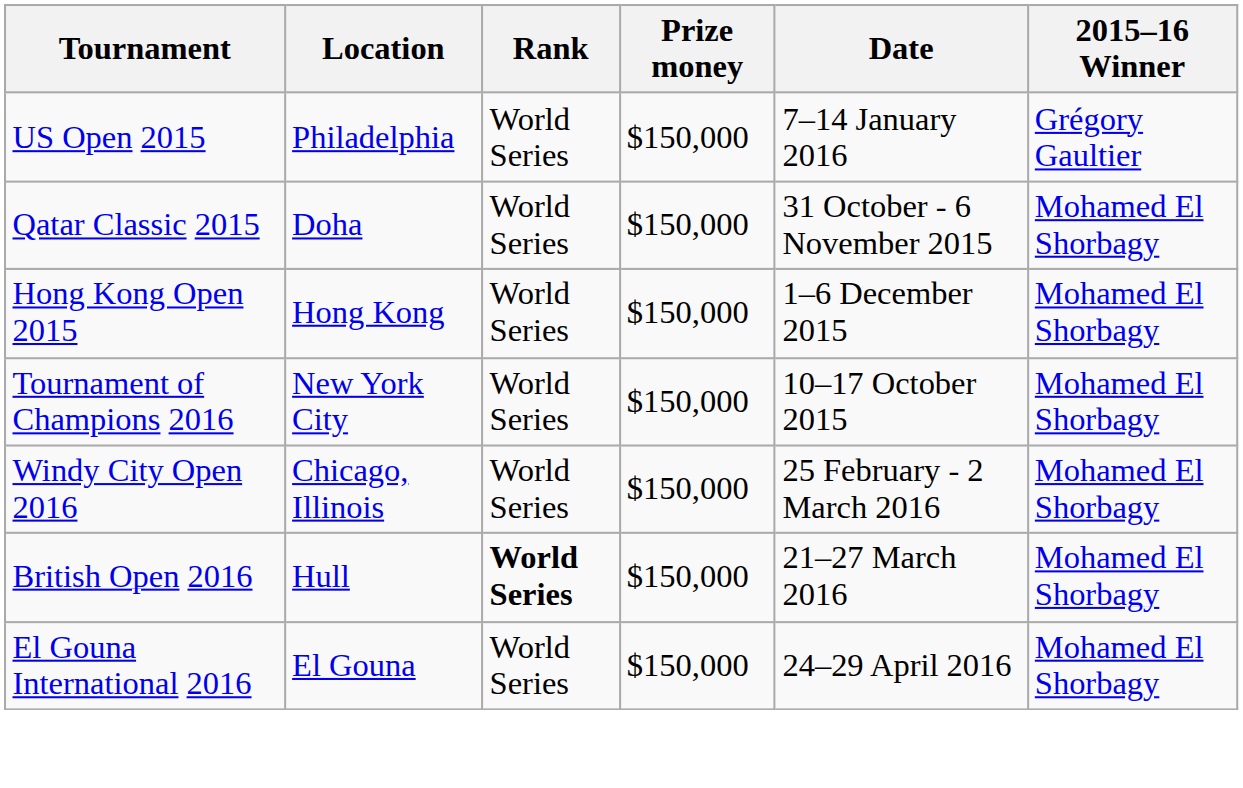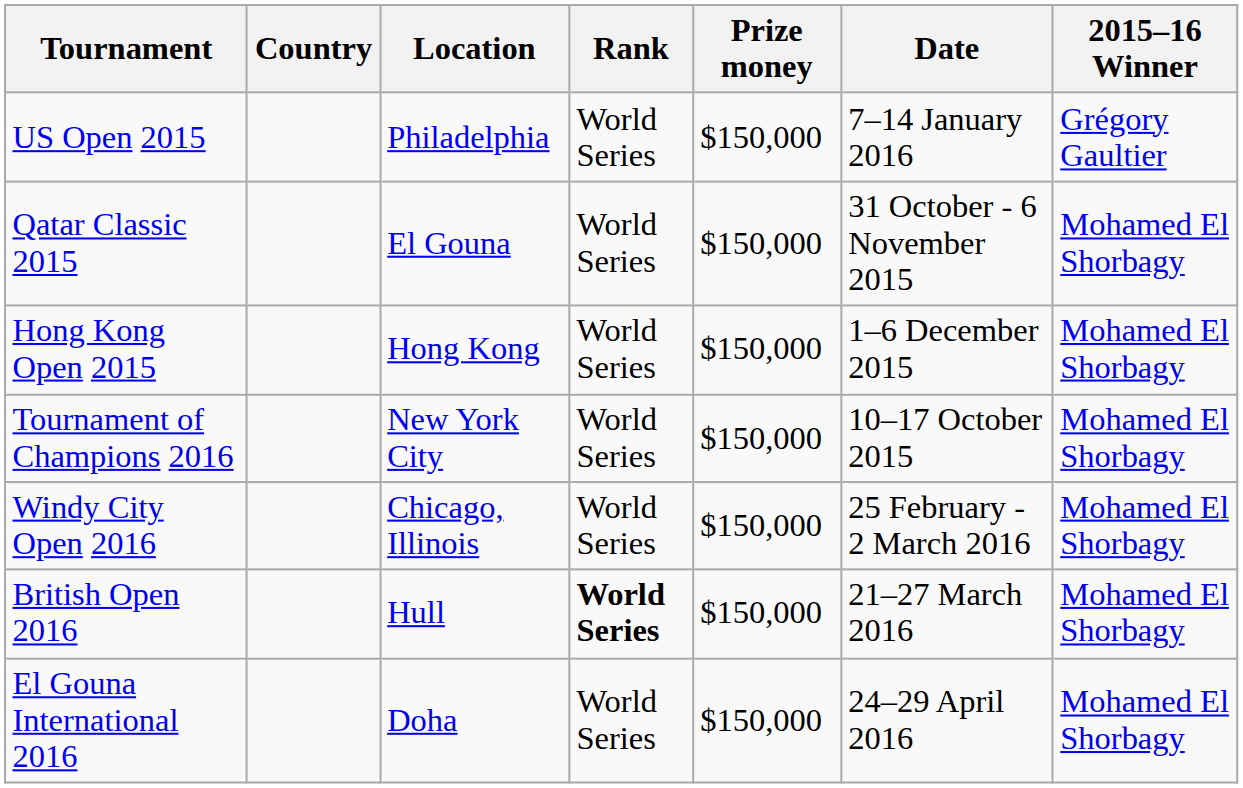 <table class=wikitable>
 <tr>
 <th>Tournament</th>
+<th>Country</th>
 <th>Location</th>
 <th>Rank</th>
 <th>Prize money</th>
 <th>Date</th>
 <th>2015–16 Winner</th>
 </tr>
 <tr>
 <td><a href='#'>US Open</a> <a href='#'>2015</a></td>
+<td></td>
 <td><a href='#'>Philadelphia</a></td>
 <td>World Series</td>
 <td>$150,000</td>
 <td>7–14 January 2016</td>
 <td> <a href='#'>Grégory Gaultier</a></td>
 </tr>
 <tr>
 <td><a href='#'>Qatar Classic</a> <a href='#'>2015</a></td>
-<td><a href='#'>Doha</a></td>
+<td></td>
+<td><a href='#'>El Gouna</a></td>
 <td>World Series</td>
 <td>$150,000</td>
 <td>31 October - 6 November 2015</td>
 <td> <a href='#'>Mohamed El Shorbagy</a></td>
 </tr>
 <tr>
 <td><a href='#'>Hong Kong Open</a> <a href='#'>2015</a></td>
+<td></td>
 <td><a href='#'>Hong Kong</a></td>
 <td>World Series</td>
 <td>$150,000</td>
 <td>1–6 December 2015</td>
 <td> <a href='#'>Mohamed El Shorbagy</a></td>
 </tr>
 <tr>
 <td><a href='#'>Tournament of Champions</a> <a href='#'>2016</a></td>
+<td></td>
 <td><a href='#'>New York City</a></td>
 <td>World Series</td>
 <td>$150,000</td>
 <td>10–17 October 2015</td>
 <td> <a href='#'>Mohamed El Shorbagy</a></td>
 </tr>
 <tr>
 <td><a href='#'>Windy City Open</a> <a href='#'>2016</a></td>
+<td></td>
 <td><a href='#'>Chicago, Illinois</a></td>
 <td>World Series</td>
 <td>$150,000</td>
 <td>25 February - 2 March 2016</td>
 <td> <a href='#'>Mohamed El Shorbagy</a></td>
 </tr>
 <tr>
 <td><a href='#'>British Open</a> <a href='#'>2016</a></td>
+<td></td>
 <td><a href='#'>Hull</a></td>
 <td><strong>World Series</strong></td>
 <td>$150,000</td>
 <td>21–27 March 2016</td>
 <td> <a href='#'>Mohamed El Shorbagy</a></td>
 </tr>
 <tr>
 <td><a href='#'>El Gouna International</a> <a href='#'>2016</a></td>
-<td><a href='#'>El Gouna</a></td>
+<td></td>
+<td><a href='#'>Doha</a></td>
 <td>World Series</td>
 <td>$150,000</td>
 <td>24–29 April 2016</td>
 <td> <a href='#'>Mohamed El Shorbagy</a></td>
 </tr>
 </table>
